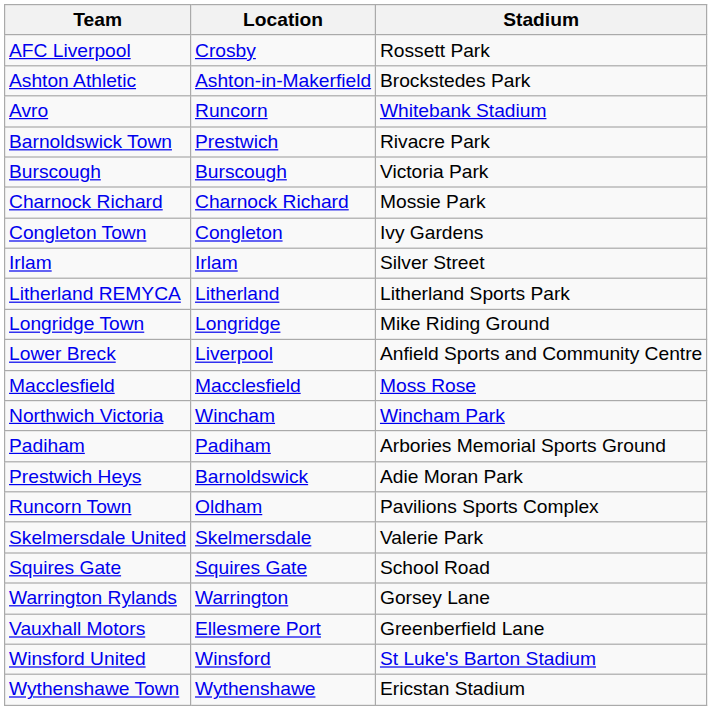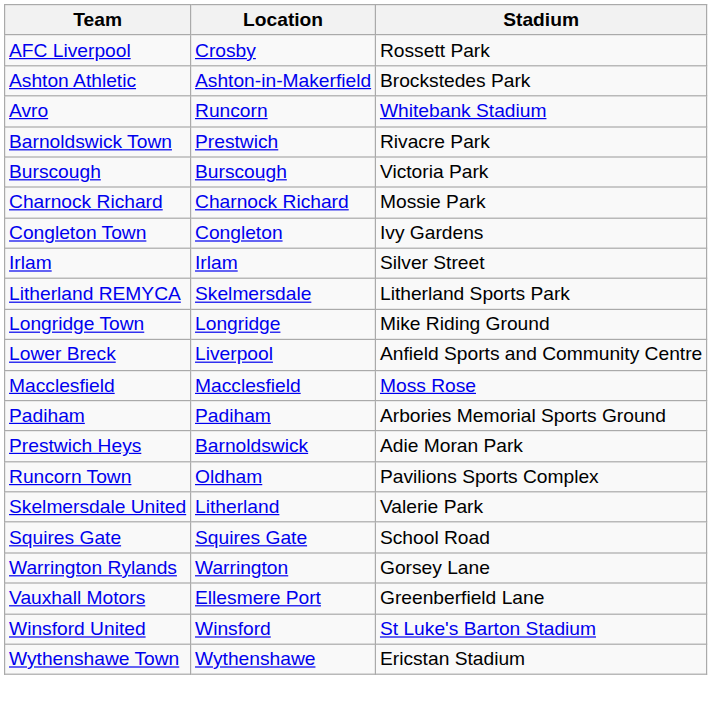 <table class="wikitable">
 <tr>
 <th>Team</th>
 <th>Location</th>
 <th>Stadium</th>
 </tr>
 <tr>
 <td><a href='#'>AFC Liverpool</a></td>
 <td><a href='#'>Crosby</a></td>
 <td>Rossett Park</td>
 </tr>
 <tr>
 <td><a href='#'>Ashton Athletic</a></td>
 <td><a href='#'>Ashton-in-Makerfield</a></td>
 <td>Brockstedes Park</td>
 </tr>
 <tr>
 <td><a href='#'>Avro</a></td>
 <td><a href='#'>Runcorn</a></td>
 <td><a href='#'>Whitebank Stadium</a></td>
 </tr>
 <tr>
 <td><a href='#'>Barnoldswick Town</a></td>
 <td><a href='#'>Prestwich</a></td>
 <td>Rivacre Park</td>
 </tr>
 <tr>
 <td><a href='#'>Burscough</a></td>
 <td><a href='#'>Burscough</a></td>
 <td>Victoria Park</td>
 </tr>
 <tr>
 <td><a href='#'>Charnock Richard</a></td>
 <td><a href='#'>Charnock Richard</a></td>
 <td>Mossie Park</td>
 </tr>
 <tr>
 <td><a href='#'>Congleton Town</a></td>
 <td><a href='#'>Congleton</a></td>
 <td>Ivy Gardens</td>
 </tr>
 <tr>
 <td><a href='#'>Irlam</a></td>
 <td><a href='#'>Irlam</a></td>
 <td>Silver Street</td>
 </tr>
 <tr>
 <td><a href='#'>Litherland REMYCA</a></td>
-<td><a href='#'>Litherland</a></td>
+<td><a href='#'>Skelmersdale</a></td>
 <td>Litherland Sports Park</td>
 </tr>
 <tr>
 <td><a href='#'>Longridge Town</a></td>
 <td><a href='#'>Longridge</a></td>
 <td>Mike Riding Ground</td>
 </tr>
 <tr>
 <td><a href='#'>Lower Breck</a></td>
 <td><a href='#'>Liverpool</a></td>
 <td>Anfield Sports and Community Centre</td>
 </tr>
 <tr>
 <td><a href='#'>Macclesfield</a></td>
 <td><a href='#'>Macclesfield</a></td>
 <td><a href='#'>Moss Rose</a></td>
 </tr>
 <tr>
-<td><a href='#'>Northwich Victoria</a></td>
-<td><a href='#'>Wincham</a></td>
-<td><a href='#'>Wincham Park</a></td>
-</tr>
-<tr>
 <td><a href='#'>Padiham</a></td>
 <td><a href='#'>Padiham</a></td>
 <td>Arbories Memorial Sports Ground</td>
 </tr>
 <tr>
 <td><a href='#'>Prestwich Heys</a></td>
 <td><a href='#'>Barnoldswick</a></td>
 <td>Adie Moran Park</td>
 </tr>
 <tr>
 <td><a href='#'>Runcorn Town</a></td>
 <td><a href='#'>Oldham</a></td>
 <td>Pavilions Sports Complex</td>
 </tr>
 <tr>
 <td><a href='#'>Skelmersdale United</a></td>
-<td><a href='#'>Skelmersdale</a></td>
+<td><a href='#'>Litherland</a></td>
 <td>Valerie Park</td>
 </tr>
 <tr>
 <td><a href='#'>Squires Gate</a></td>
 <td><a href='#'>Squires Gate</a></td>
 <td>School Road</td>
 </tr>
 <tr>
 <td><a href='#'>Warrington Rylands</a></td>
 <td><a href='#'>Warrington</a></td>
 <td>Gorsey Lane</td>
 </tr>
 <tr>
 <td><a href='#'>Vauxhall Motors</a></td>
 <td><a href='#'>Ellesmere Port</a></td>
 <td>Greenberfield Lane</td>
 </tr>
 <tr>
 <td><a href='#'>Winsford United</a></td>
 <td><a href='#'>Winsford</a></td>
 <td><a href='#'>St Luke's Barton Stadium</a></td>
 </tr>
 <tr>
 <td><a href='#'>Wythenshawe Town</a></td>
 <td><a href='#'>Wythenshawe</a></td>
 <td>Ericstan Stadium</td>
 </tr>
 </table>
